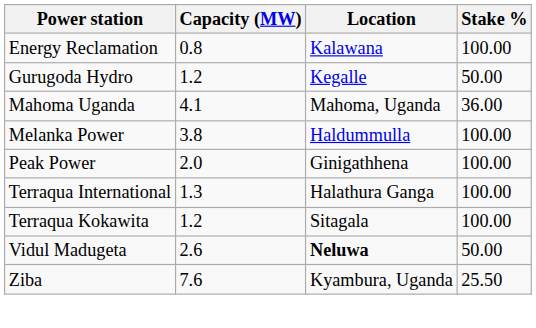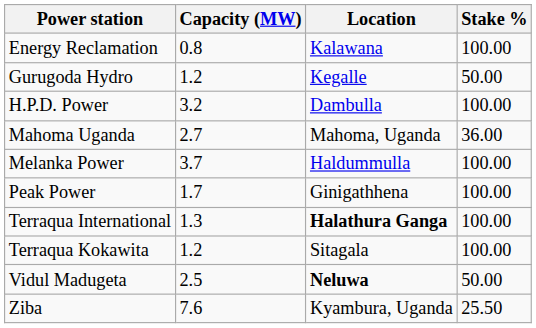 <table class="wikitable sortable">
 <tr>
 <th>Power station</th>
 <th>Capacity (<a href='#'>MW</a>)</th>
 <th>Location</th>
 <th>Stake %</th>
 </tr>
 <tr>
 <td>Energy Reclamation</td>
 <td>0.8</td>
 <td><a href='#'>Kalawana</a></td>
 <td>100.00</td>
 </tr>
 <tr>
 <td>Gurugoda Hydro</td>
 <td>1.2</td>
 <td><a href='#'>Kegalle</a></td>
 <td>50.00</td>
 </tr>
 <tr>
+<td>H.P.D. Power</td>
+<td>3.2</td>
+<td><a href='#'>Dambulla</a></td>
+<td>100.00</td>
+</tr>
+<tr>
 <td>Mahoma Uganda</td>
-<td>4.1</td>
+<td>2.7</td>
 <td>Mahoma, Uganda</td>
 <td>36.00</td>
 </tr>
 <tr>
 <td>Melanka Power</td>
-<td>3.8</td>
+<td>3.7</td>
 <td><a href='#'>Haldummulla</a></td>
 <td>100.00</td>
 </tr>
 <tr>
 <td>Peak Power</td>
-<td>2.0</td>
+<td>1.7</td>
 <td>Ginigathhena</td>
 <td>100.00</td>
 </tr>
 <tr>
 <td>Terraqua International</td>
 <td>1.3</td>
-<td>Halathura Ganga</td>
+<td><strong>Halathura Ganga</strong></td>
 <td>100.00</td>
 </tr>
 <tr>
 <td>Terraqua Kokawita</td>
 <td>1.2</td>
 <td>Sitagala</td>
 <td>100.00</td>
 </tr>
 <tr>
 <td>Vidul Madugeta</td>
-<td>2.6</td>
+<td>2.5</td>
 <td><strong>Neluwa</strong></td>
 <td>50.00</td>
 </tr>
 <tr>
 <td>Ziba</td>
 <td>7.6</td>
 <td>Kyambura, Uganda</td>
 <td>25.50</td>
 </tr>
 </table>
